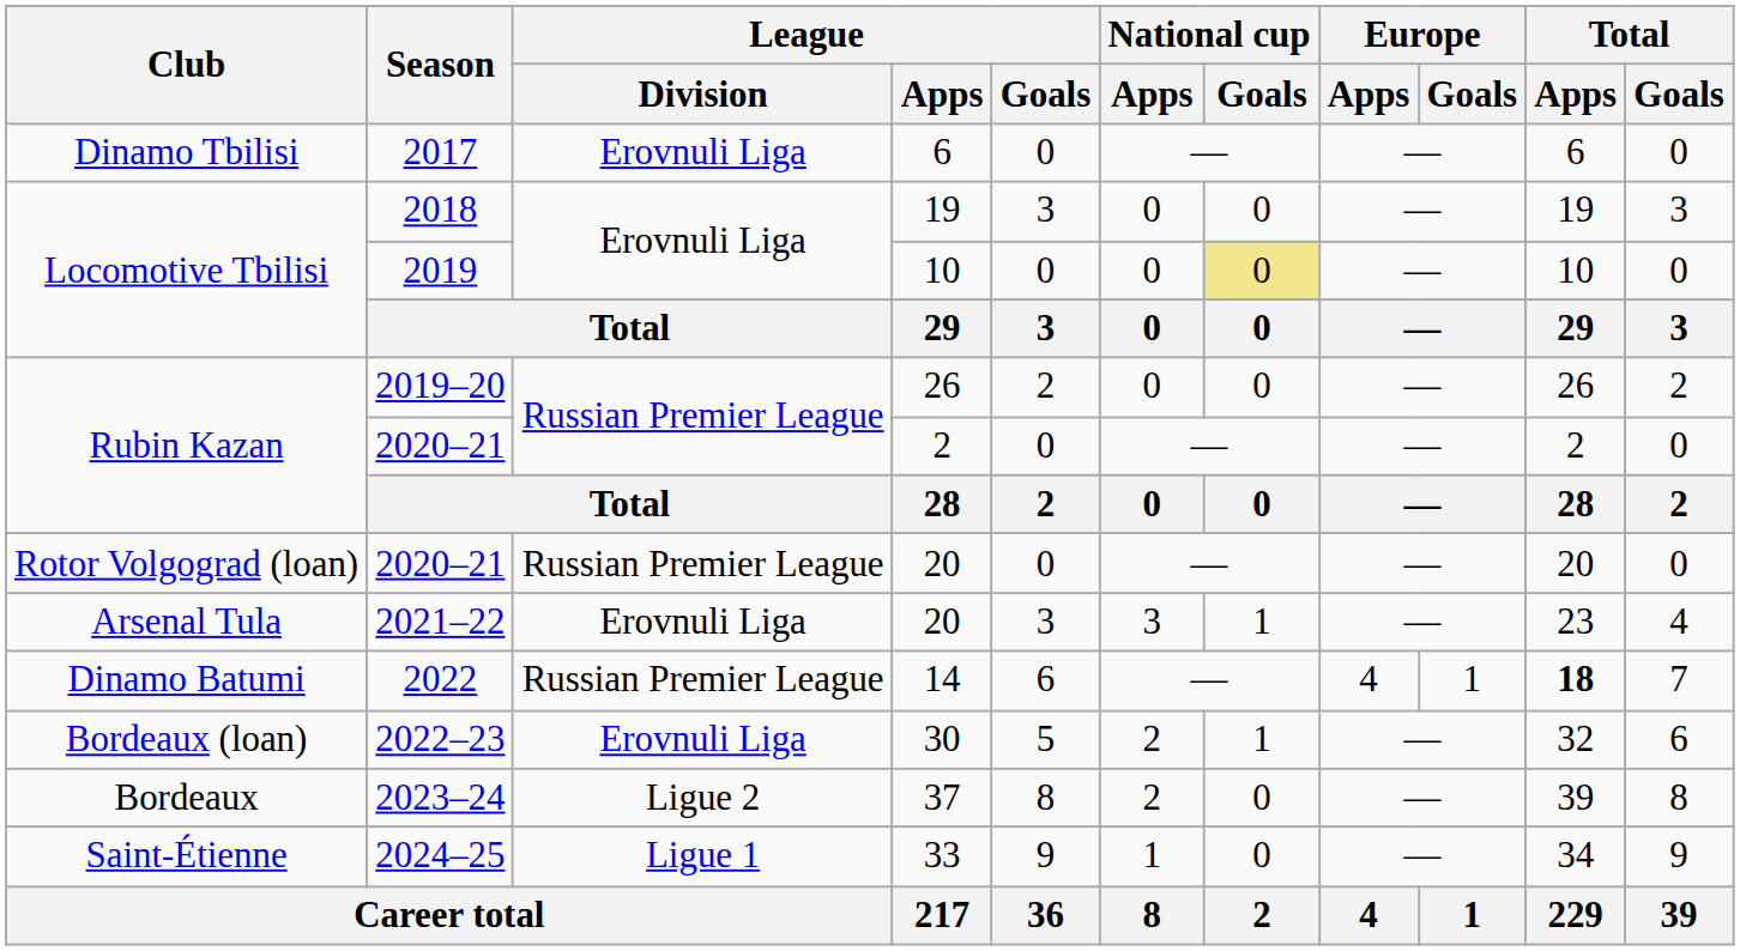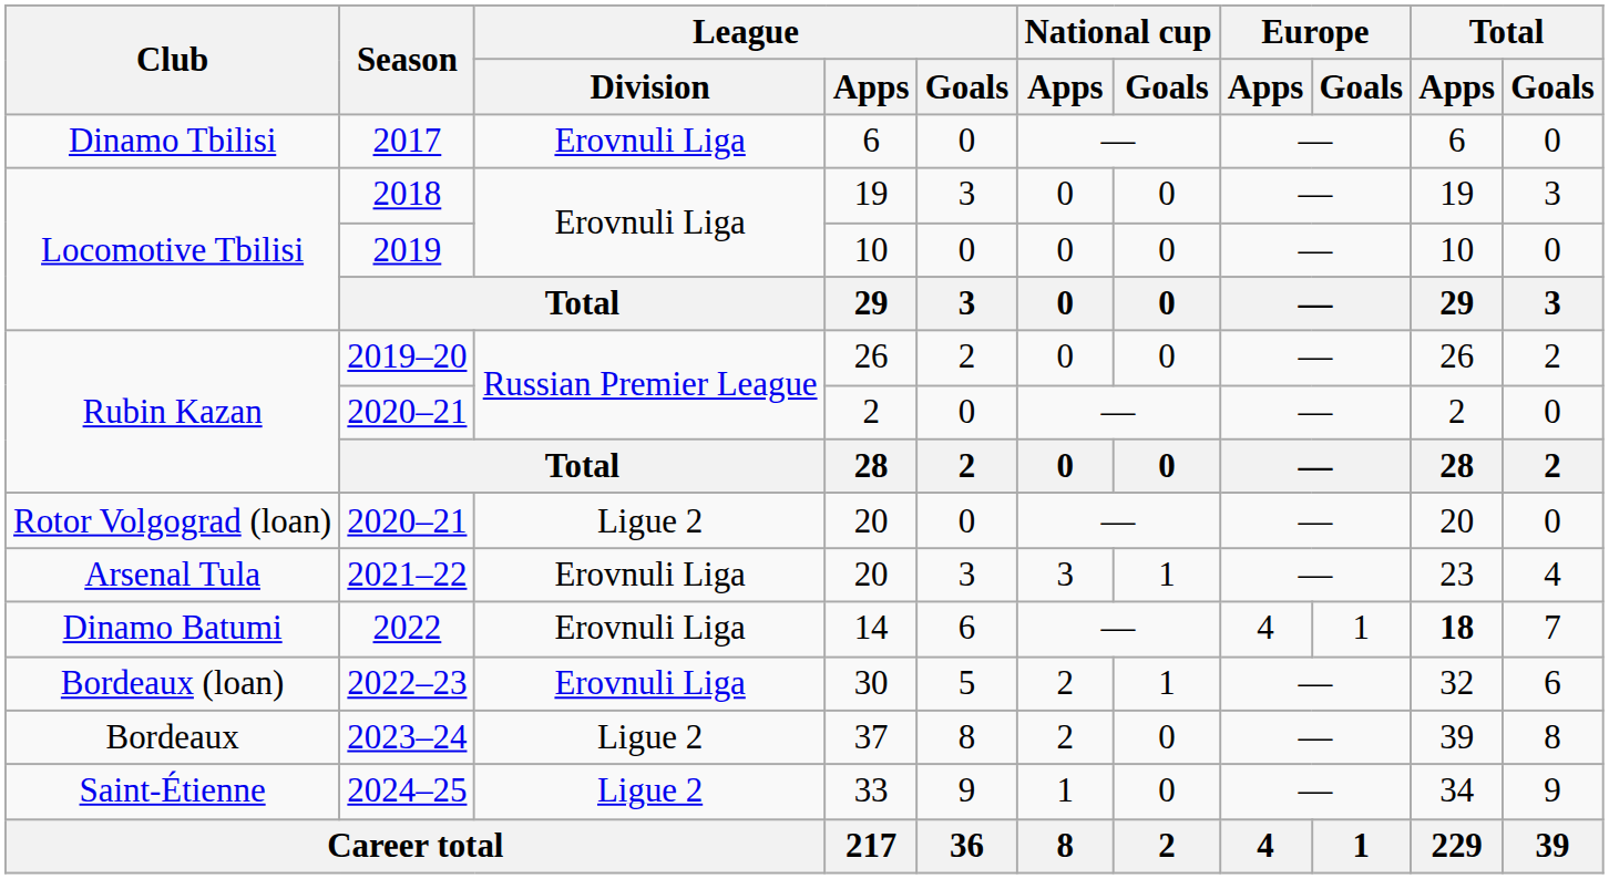 <table class="wikitable" style="text-align: center;">
 <tr>
 <th rowspan="2">Club</th>
 <th rowspan="2">Season</th>
 <th colspan="3">League</th>
 <th colspan="2">National cup</th>
 <th colspan="2">Europe</th>
 <th colspan="2">Total</th>
 </tr>
 <tr>
 <th>Division</th>
 <th>Apps</th>
 <th>Goals</th>
 <th>Apps</th>
 <th>Goals</th>
 <th>Apps</th>
 <th>Goals</th>
 <th>Apps</th>
 <th>Goals</th>
 </tr>
 <tr>
 <td><a href='#'>Dinamo Tbilisi</a></td>
 <td><a href='#'>2017</a></td>
 <td><a href='#'>Erovnuli Liga</a></td>
 <td>6</td>
 <td>0</td>
 <td colspan="2">—</td>
 <td colspan="2">—</td>
 <td>6</td>
 <td>0</td>
 </tr>
 <tr>
 <td rowspan="3"><a href='#'>Locomotive Tbilisi</a></td>
 <td><a href='#'>2018</a></td>
 <td rowspan="2">Erovnuli Liga</td>
 <td>19</td>
 <td>3</td>
 <td>0</td>
 <td>0</td>
 <td colspan="2">—</td>
 <td>19</td>
 <td>3</td>
 </tr>
 <tr>
 <td><a href='#'>2019</a></td>
 <td>10</td>
 <td>0</td>
 <td>0</td>
-<td style="background: khaki;">0</td>
+<td>0</td>
 <td colspan="2">—</td>
 <td>10</td>
 <td>0</td>
 </tr>
 <tr>
 <th colspan="2">Total</th>
 <th>29</th>
 <th>3</th>
 <th>0</th>
 <th>0</th>
 <th colspan="2">—</th>
 <th>29</th>
 <th>3</th>
 </tr>
 <tr>
 <td rowspan="3"><a href='#'>Rubin Kazan</a></td>
 <td><a href='#'>2019–20</a></td>
 <td rowspan="2"><a href='#'>Russian Premier League</a></td>
 <td>26</td>
 <td>2</td>
 <td>0</td>
 <td>0</td>
 <td colspan="2">—</td>
 <td>26</td>
 <td>2</td>
 </tr>
 <tr>
 <td><a href='#'>2020–21</a></td>
 <td>2</td>
 <td>0</td>
 <td colspan="2">—</td>
 <td colspan="2">—</td>
 <td>2</td>
 <td>0</td>
 </tr>
 <tr>
 <th colspan="2">Total</th>
 <th>28</th>
 <th>2</th>
 <th>0</th>
 <th>0</th>
 <th colspan="2">—</th>
 <th>28</th>
 <th>2</th>
 </tr>
 <tr>
 <td><a href='#'>Rotor Volgograd</a> (loan)</td>
 <td><a href='#'>2020–21</a></td>
-<td>Russian Premier League</td>
+<td>Ligue 2</td>
 <td>20</td>
 <td>0</td>
 <td colspan="2">—</td>
 <td colspan="2">—</td>
 <td>20</td>
 <td>0</td>
 </tr>
 <tr>
 <td><a href='#'>Arsenal Tula</a></td>
 <td><a href='#'>2021–22</a></td>
 <td>Erovnuli Liga</td>
 <td>20</td>
 <td>3</td>
 <td>3</td>
 <td>1</td>
 <td colspan="2">—</td>
 <td>23</td>
 <td>4</td>
 </tr>
 <tr>
 <td><a href='#'>Dinamo Batumi</a></td>
 <td><a href='#'>2022</a></td>
-<td>Russian Premier League</td>
+<td>Erovnuli Liga</td>
 <td>14</td>
 <td>6</td>
 <td colspan="2">—</td>
 <td>4</td>
 <td>1</td>
 <td><strong>18</strong></td>
 <td>7</td>
 </tr>
 <tr>
 <td><a href='#'>Bordeaux</a> (loan)</td>
 <td><a href='#'>2022–23</a></td>
 <td><a href='#'>Erovnuli Liga</a></td>
 <td>30</td>
 <td>5</td>
 <td>2</td>
 <td>1</td>
 <td colspan="2">—</td>
 <td>32</td>
 <td>6</td>
 </tr>
 <tr>
 <td>Bordeaux</td>
 <td><a href='#'>2023–24</a></td>
 <td>Ligue 2</td>
 <td>37</td>
 <td>8</td>
 <td>2</td>
 <td>0</td>
 <td colspan="2">—</td>
 <td>39</td>
 <td>8</td>
 </tr>
 <tr>
 <td><a href='#'>Saint-Étienne</a></td>
 <td><a href='#'>2024–25</a></td>
-<td><a href='#'>Ligue 1</a></td>
+<td><a href='#'>Ligue 2</a></td>
 <td>33</td>
 <td>9</td>
 <td>1</td>
 <td>0</td>
 <td colspan="2">—</td>
 <td>34</td>
 <td>9</td>
 </tr>
 <tr>
 <th colspan="3">Career total</th>
 <th>217</th>
 <th>36</th>
 <th>8</th>
 <th>2</th>
 <th>4</th>
 <th>1</th>
 <th>229</th>
 <th>39</th>
 </tr>
 </table>
